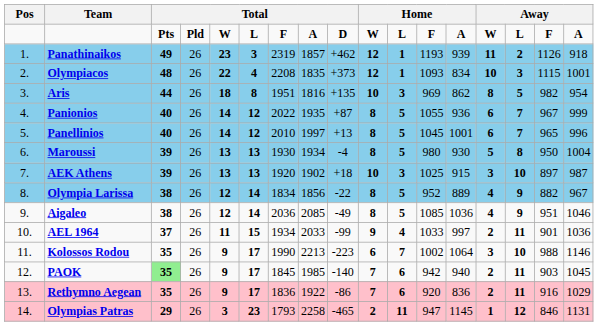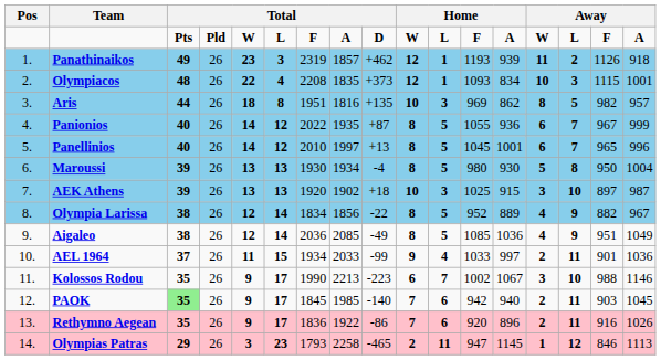 <table class="wikitable" style="text-align: center; font-size:95%">
 <tr>
 <th width="44">Pos</th>
 <th width="128">Team</th>
 <th colspan=7>Total</th>
 <th colspan=4>Home</th>
 <th colspan=4>Away</th>
 </tr>
 <tr>
 <td></td>
 <td></td>
 <td width="30"><strong>Pts</strong></td>
 <td width="30"><strong>Pld</strong></td>
 <td width="30"><strong>W</strong></td>
 <td width="30"><strong>L</strong></td>
 <td width="30"><strong>F</strong></td>
 <td width="30"><strong>A</strong></td>
 <td width="30"><strong>D</strong></td>
 <td width="30"><strong>W</strong></td>
 <td width="30"><strong>L</strong></td>
 <td width="30"><strong>F</strong></td>
 <td width="30"><strong>A</strong></td>
 <td width="30"><strong>W</strong></td>
 <td width="30"><strong>L</strong></td>
 <td width="30"><strong>F</strong></td>
 <td width="30"><strong>A</strong></td>
 </tr>
 <tr bgcolor="87ceeb">
 <td>1.</td>
 <td align="left"><strong><a href='#'>Panathinaikos</a></strong></td>
 <td><strong>49</strong></td>
 <td>26</td>
 <td><strong>23</strong></td>
 <td><strong>3</strong></td>
 <td>2319</td>
 <td>1857</td>
 <td>+462</td>
 <td><strong>12</strong></td>
 <td><strong>1</strong></td>
 <td>1193</td>
 <td>939</td>
 <td><strong>11</strong></td>
 <td><strong>2</strong></td>
 <td>1126</td>
 <td>918</td>
 </tr>
 <tr bgcolor="87ceeb">
 <td>2.</td>
 <td align="left"><strong><a href='#'>Olympiacos</a></strong></td>
 <td><strong>48</strong></td>
 <td>26</td>
 <td><strong>22</strong></td>
 <td><strong>4</strong></td>
 <td>2208</td>
 <td>1835</td>
 <td>+373</td>
 <td><strong>12</strong></td>
 <td><strong>1</strong></td>
 <td>1093</td>
 <td>834</td>
 <td><strong>10</strong></td>
 <td><strong>3</strong></td>
 <td>1115</td>
 <td>1001</td>
 </tr>
 <tr bgcolor="87ceeb">
 <td>3.</td>
 <td align="left"><strong><a href='#'>Aris</a></strong></td>
 <td><strong>44</strong></td>
 <td>26</td>
 <td><strong>18</strong></td>
 <td><strong>8</strong></td>
 <td>1951</td>
 <td>1816</td>
 <td>+135</td>
 <td><strong>10</strong></td>
 <td><strong>3</strong></td>
 <td>969</td>
 <td>862</td>
 <td><strong>8</strong></td>
 <td><strong>5</strong></td>
 <td>982</td>
-<td>954</td>
+<td>957</td>
 </tr>
 <tr bgcolor="87ceeb">
 <td>4.</td>
 <td align="left"><strong><a href='#'>Panionios</a></strong></td>
 <td><strong>40</strong></td>
 <td>26</td>
 <td><strong>14</strong></td>
 <td><strong>12</strong></td>
 <td>2022</td>
 <td>1935</td>
 <td>+87</td>
 <td><strong>8</strong></td>
 <td><strong>5</strong></td>
 <td>1055</td>
 <td>936</td>
 <td><strong>6</strong></td>
 <td><strong>7</strong></td>
 <td>967</td>
 <td>999</td>
 </tr>
 <tr bgcolor="87ceeb">
 <td>5.</td>
 <td align="left"><strong><a href='#'>Panellinios</a></strong></td>
 <td><strong>40</strong></td>
 <td>26</td>
 <td><strong>14</strong></td>
 <td><strong>12</strong></td>
 <td>2010</td>
 <td>1997</td>
 <td>+13</td>
 <td><strong>8</strong></td>
 <td><strong>5</strong></td>
 <td>1045</td>
 <td>1001</td>
 <td><strong>6</strong></td>
 <td><strong>7</strong></td>
 <td>965</td>
 <td>996</td>
 </tr>
 <tr bgcolor="87ceeb">
 <td>6.</td>
 <td align="left"><strong><a href='#'>Maroussi</a></strong></td>
 <td><strong>39</strong></td>
 <td>26</td>
 <td><strong>13</strong></td>
 <td><strong>13</strong></td>
 <td>1930</td>
 <td>1934</td>
 <td>-4</td>
 <td><strong>8</strong></td>
 <td><strong>5</strong></td>
 <td>980</td>
 <td>930</td>
 <td><strong>5</strong></td>
 <td><strong>8</strong></td>
 <td>950</td>
 <td>1004</td>
 </tr>
 <tr bgcolor="87ceeb">
 <td>7.</td>
 <td align="left"><strong><a href='#'>AEK Athens</a></strong></td>
 <td><strong>39</strong></td>
 <td>26</td>
 <td><strong>13</strong></td>
 <td><strong>13</strong></td>
 <td>1920</td>
 <td>1902</td>
 <td>+18</td>
 <td><strong>10</strong></td>
 <td><strong>3</strong></td>
 <td>1025</td>
 <td>915</td>
 <td><strong>3</strong></td>
 <td><strong>10</strong></td>
 <td>897</td>
 <td>987</td>
 </tr>
 <tr bgcolor="87ceeb">
 <td>8.</td>
 <td align="left"><strong><a href='#'>Olympia Larissa</a></strong></td>
 <td><strong>38</strong></td>
 <td>26</td>
 <td><strong>12</strong></td>
 <td><strong>14</strong></td>
 <td>1834</td>
 <td>1856</td>
 <td>-22</td>
 <td><strong>8</strong></td>
 <td><strong>5</strong></td>
 <td>952</td>
 <td>889</td>
 <td><strong>4</strong></td>
 <td><strong>9</strong></td>
 <td>882</td>
 <td>967</td>
 </tr>
 <tr>
 <td>9.</td>
 <td align="left"><strong><a href='#'>Aigaleo</a></strong></td>
 <td><strong>38</strong></td>
 <td>26</td>
 <td><strong>12</strong></td>
 <td><strong>14</strong></td>
 <td>2036</td>
 <td>2085</td>
 <td>-49</td>
 <td><strong>8</strong></td>
 <td><strong>5</strong></td>
 <td>1085</td>
 <td>1036</td>
 <td><strong>4</strong></td>
 <td><strong>9</strong></td>
 <td>951</td>
-<td>1046</td>
+<td>1049</td>
 </tr>
 <tr>
 <td>10.</td>
 <td align="left"><strong><a href='#'>AEL 1964</a></strong></td>
 <td><strong>37</strong></td>
 <td>26</td>
 <td><strong>11</strong></td>
 <td><strong>15</strong></td>
 <td>1934</td>
 <td>2033</td>
 <td>-99</td>
 <td><strong>9</strong></td>
 <td><strong>4</strong></td>
 <td>1033</td>
 <td>997</td>
 <td><strong>2</strong></td>
 <td><strong>11</strong></td>
 <td>901</td>
 <td>1036</td>
 </tr>
 <tr>
 <td>11.</td>
 <td align="left"><strong><a href='#'>Kolossos Rodou</a></strong></td>
 <td><strong>35</strong></td>
 <td>26</td>
 <td><strong>9</strong></td>
 <td><strong>17</strong></td>
 <td>1990</td>
 <td>2213</td>
 <td>-223</td>
 <td><strong>6</strong></td>
 <td><strong>7</strong></td>
 <td>1002</td>
-<td>1064</td>
+<td>1067</td>
 <td><strong>3</strong></td>
 <td><strong>10</strong></td>
 <td>988</td>
 <td>1146</td>
 </tr>
 <tr>
 <td>12.</td>
 <td align="left"><strong><a href='#'>PAOK</a></strong></td>
 <td style="background: lightgreen;"><strong>35</strong></td>
 <td>26</td>
 <td><strong>9</strong></td>
 <td><strong>17</strong></td>
 <td>1845</td>
 <td>1985</td>
 <td>-140</td>
 <td><strong>7</strong></td>
 <td><strong>6</strong></td>
 <td>942</td>
 <td>940</td>
 <td><strong>2</strong></td>
 <td><strong>11</strong></td>
 <td>903</td>
 <td>1045</td>
 </tr>
 <tr bgcolor="ffc0cb">
 <td>13.</td>
 <td align="left"><strong><a href='#'>Rethymno Aegean</a></strong></td>
 <td><strong>35</strong></td>
 <td>26</td>
 <td><strong>9</strong></td>
 <td><strong>17</strong></td>
 <td>1836</td>
 <td>1922</td>
 <td>-86</td>
 <td><strong>7</strong></td>
 <td><strong>6</strong></td>
 <td>920</td>
-<td>836</td>
+<td>896</td>
 <td><strong>2</strong></td>
 <td><strong>11</strong></td>
 <td>916</td>
-<td>1029</td>
+<td>1026</td>
 </tr>
 <tr bgcolor="ffc0cb">
 <td>14.</td>
 <td align="left"><strong><a href='#'>Olympias Patras</a></strong></td>
 <td><strong>29</strong></td>
 <td>26</td>
 <td><strong>3</strong></td>
 <td><strong>23</strong></td>
 <td>1793</td>
 <td>2258</td>
 <td>-465</td>
 <td><strong>2</strong></td>
 <td><strong>11</strong></td>
 <td>947</td>
 <td>1145</td>
 <td><strong>1</strong></td>
 <td><strong>12</strong></td>
 <td>846</td>
-<td>1131</td>
+<td>1113</td>
 </tr>
 </table>
